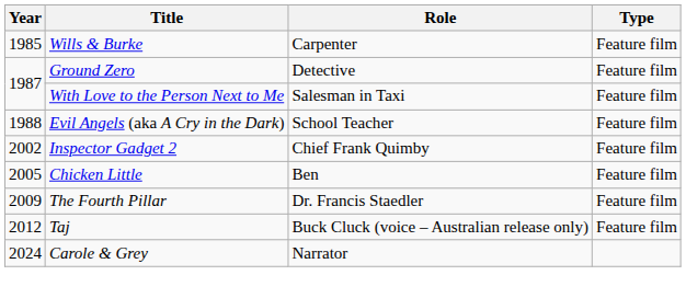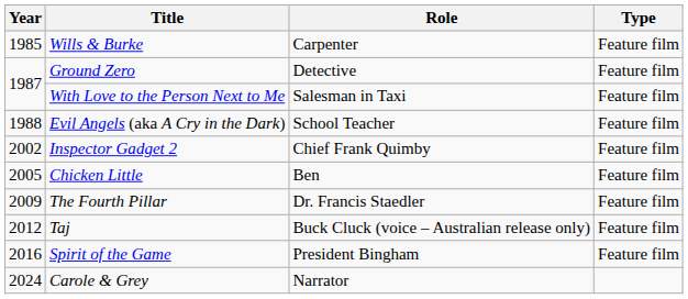 <table class="wikitable sortable">
 <tr>
 <th>Year</th>
 <th>Title</th>
 <th>Role</th>
 <th>Type</th>
 </tr>
 <tr>
 <td>1985</td>
 <td><em><a href='#'>Wills & Burke</a></em></td>
 <td>Carpenter</td>
 <td>Feature film</td>
 </tr>
 <tr>
 <td rowspan="2">1987</td>
 <td><em><a href='#'>Ground Zero</a></em></td>
 <td>Detective</td>
 <td>Feature film</td>
 </tr>
 <tr>
 <td><em><a href='#'>With Love to the Person Next to Me</a></em></td>
 <td>Salesman in Taxi</td>
 <td>Feature film</td>
 </tr>
 <tr>
 <td>1988</td>
 <td><em><a href='#'>Evil Angels</a></em> (aka <em>A Cry in the Dark</em>)</td>
 <td>School Teacher</td>
 <td>Feature film</td>
 </tr>
 <tr>
 <td>2002</td>
 <td><em><a href='#'>Inspector Gadget 2</a></em></td>
 <td>Chief Frank Quimby</td>
 <td>Feature film</td>
 </tr>
 <tr>
 <td>2005</td>
 <td><em><a href='#'>Chicken Little</a></em></td>
 <td>Ben</td>
 <td>Feature film</td>
 </tr>
 <tr>
 <td>2009</td>
 <td><em>The Fourth Pillar</em></td>
 <td>Dr. Francis Staedler</td>
 <td>Feature film</td>
 </tr>
 <tr>
 <td>2012</td>
 <td><em>Taj</em></td>
 <td>Buck Cluck (voice – Australian release only)</td>
 <td>Feature film</td>
 </tr>
 <tr>
+<td>2016</td>
+<td><em><a href='#'>Spirit of the Game</a></em></td>
+<td>President Bingham</td>
+<td>Feature film</td>
+</tr>
+<tr>
 <td>2024</td>
 <td><em>Carole & Grey</em></td>
 <td>Narrator</td>
 <td></td>
 </tr>
 </table>
